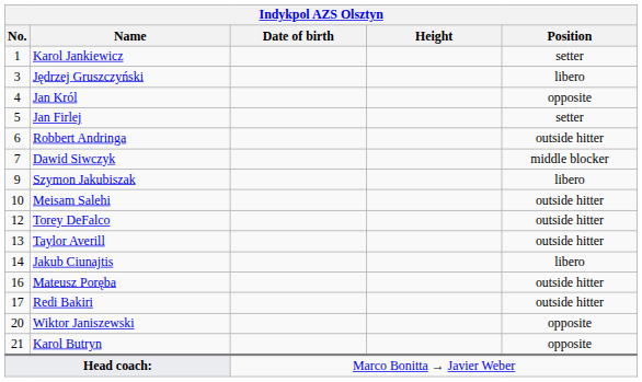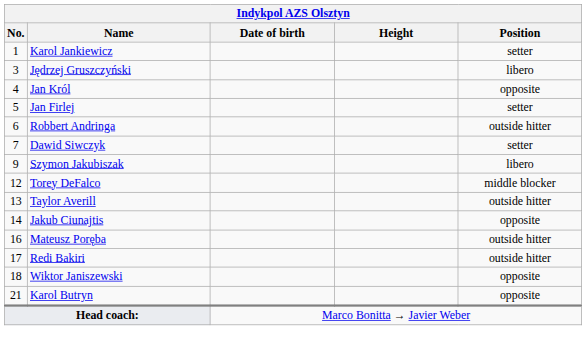 <table class="wikitable collapsible collapsed" style="font-size:100%; text-align:center">
 <tr>
 <th colspan=5 style="width:30em"><a href='#'>Indykpol AZS Olsztyn</a></th>
 </tr>
 <tr>
 <th>No.</th>
 <th style="width:15em">Name</th>
 <th style="width:10em">Date of birth</th>
 <th style="width:10em">Height</th>
 <th style="width:10em">Position</th>
 </tr>
 <tr>
 <td>1</td>
 <td align=left> <a href='#'>Karol Jankiewicz</a></td>
 <td align=right></td>
 <td></td>
 <td>setter</td>
 </tr>
 <tr>
 <td>3</td>
 <td align=left> <a href='#'>Jędrzej Gruszczyński</a></td>
 <td align=right></td>
 <td></td>
 <td>libero</td>
 </tr>
 <tr>
 <td>4</td>
 <td align=left> <a href='#'>Jan Król</a></td>
 <td align=right></td>
 <td></td>
 <td>opposite</td>
 </tr>
 <tr>
 <td>5</td>
 <td align=left> <a href='#'>Jan Firlej</a></td>
 <td align=right></td>
 <td></td>
 <td>setter</td>
 </tr>
 <tr>
 <td>6</td>
 <td align=left> <a href='#'>Robbert Andringa</a></td>
 <td align=right></td>
 <td></td>
 <td>outside hitter</td>
 </tr>
 <tr>
 <td>7</td>
 <td align=left> <a href='#'>Dawid Siwczyk</a></td>
 <td align=right></td>
 <td></td>
-<td>middle blocker</td>
+<td>setter</td>
 </tr>
 <tr>
 <td>9</td>
 <td align=left> <a href='#'>Szymon Jakubiszak</a></td>
 <td align=right></td>
 <td></td>
 <td>libero</td>
 </tr>
 <tr>
-<td>10</td>
-<td align=left> <a href='#'>Meisam Salehi</a></td>
-<td align=right></td>
-<td></td>
-<td>outside hitter</td>
-</tr>
-<tr>
 <td>12</td>
 <td align=left> <a href='#'>Torey DeFalco</a></td>
 <td align=right></td>
 <td></td>
-<td>outside hitter</td>
+<td>middle blocker</td>
 </tr>
 <tr>
 <td>13</td>
 <td align=left> <a href='#'>Taylor Averill</a></td>
 <td align=right></td>
 <td></td>
 <td>outside hitter</td>
 </tr>
 <tr>
 <td>14</td>
 <td align=left> <a href='#'>Jakub Ciunajtis</a></td>
 <td align=right></td>
 <td></td>
-<td>libero</td>
+<td>opposite</td>
 </tr>
 <tr>
 <td>16</td>
 <td align=left> <a href='#'>Mateusz Poręba</a></td>
 <td align=right></td>
 <td></td>
 <td>outside hitter</td>
 </tr>
 <tr>
 <td>17</td>
 <td align=left> <a href='#'>Redi Bakiri</a></td>
 <td align=right></td>
 <td></td>
 <td>outside hitter</td>
 </tr>
 <tr>
-<td>20</td>
+<td>18</td>
 <td align=left> <a href='#'>Wiktor Janiszewski</a></td>
 <td align=right></td>
 <td></td>
 <td>opposite</td>
 </tr>
 <tr>
 <td>21</td>
 <td align=left> <a href='#'>Karol Butryn</a></td>
 <td align=right></td>
 <td></td>
 <td>opposite</td>
 </tr>
 <tr style="border-top: 3px solid grey">
 <td colspan=2 style="background:#EAECF0"><strong>Head coach:</strong></td>
 <td colspan=3> <a href='#'>Marco Bonitta</a> →  <a href='#'>Javier Weber</a></td>
 </tr>
 </table>
